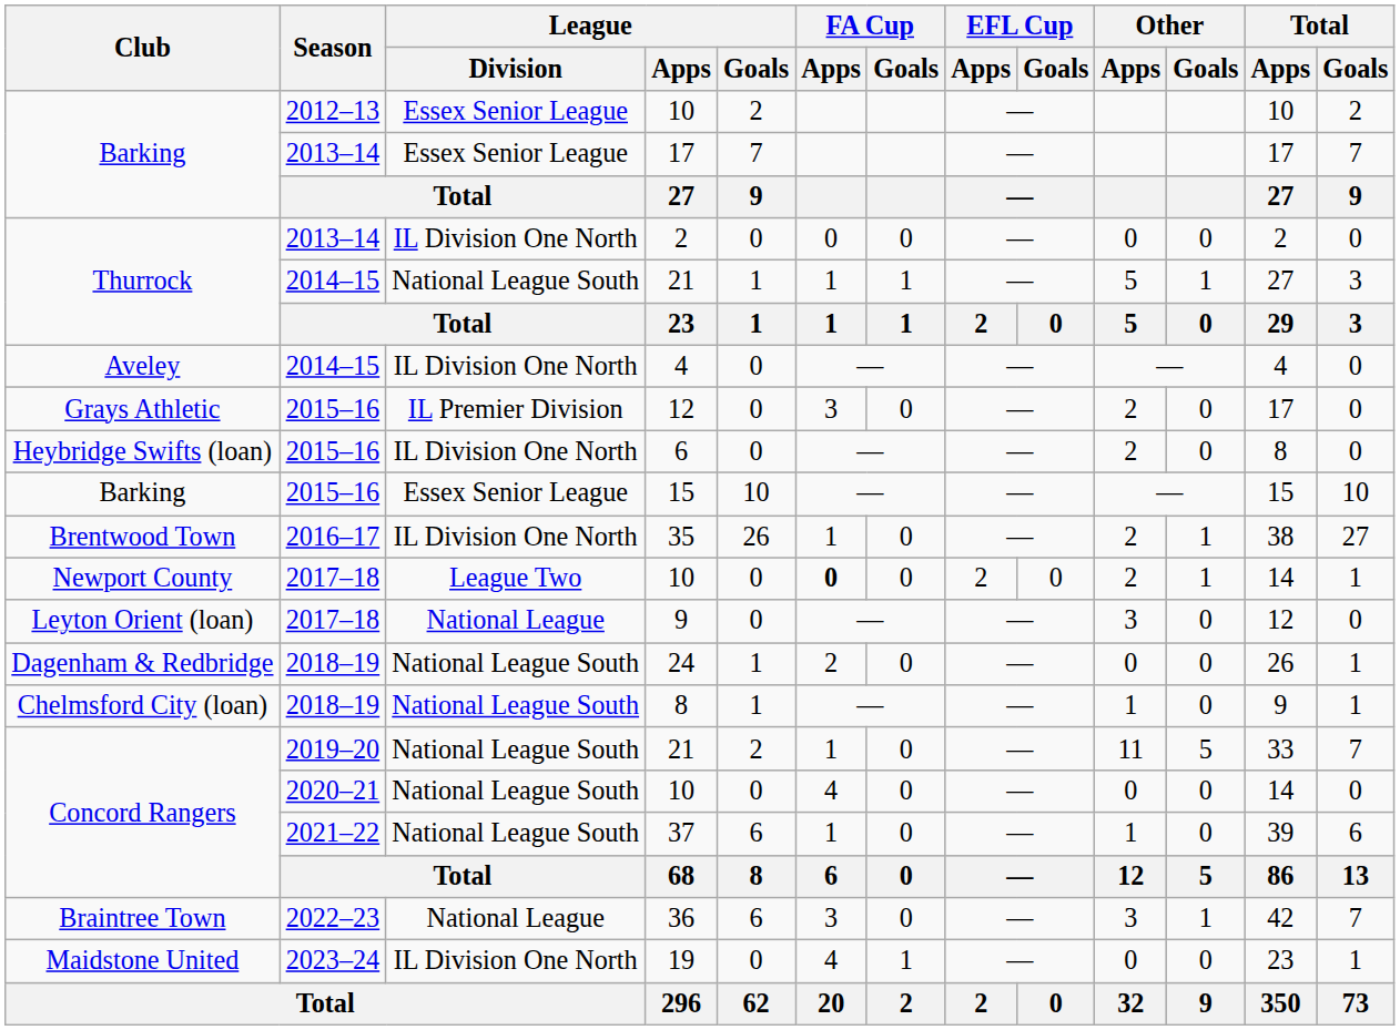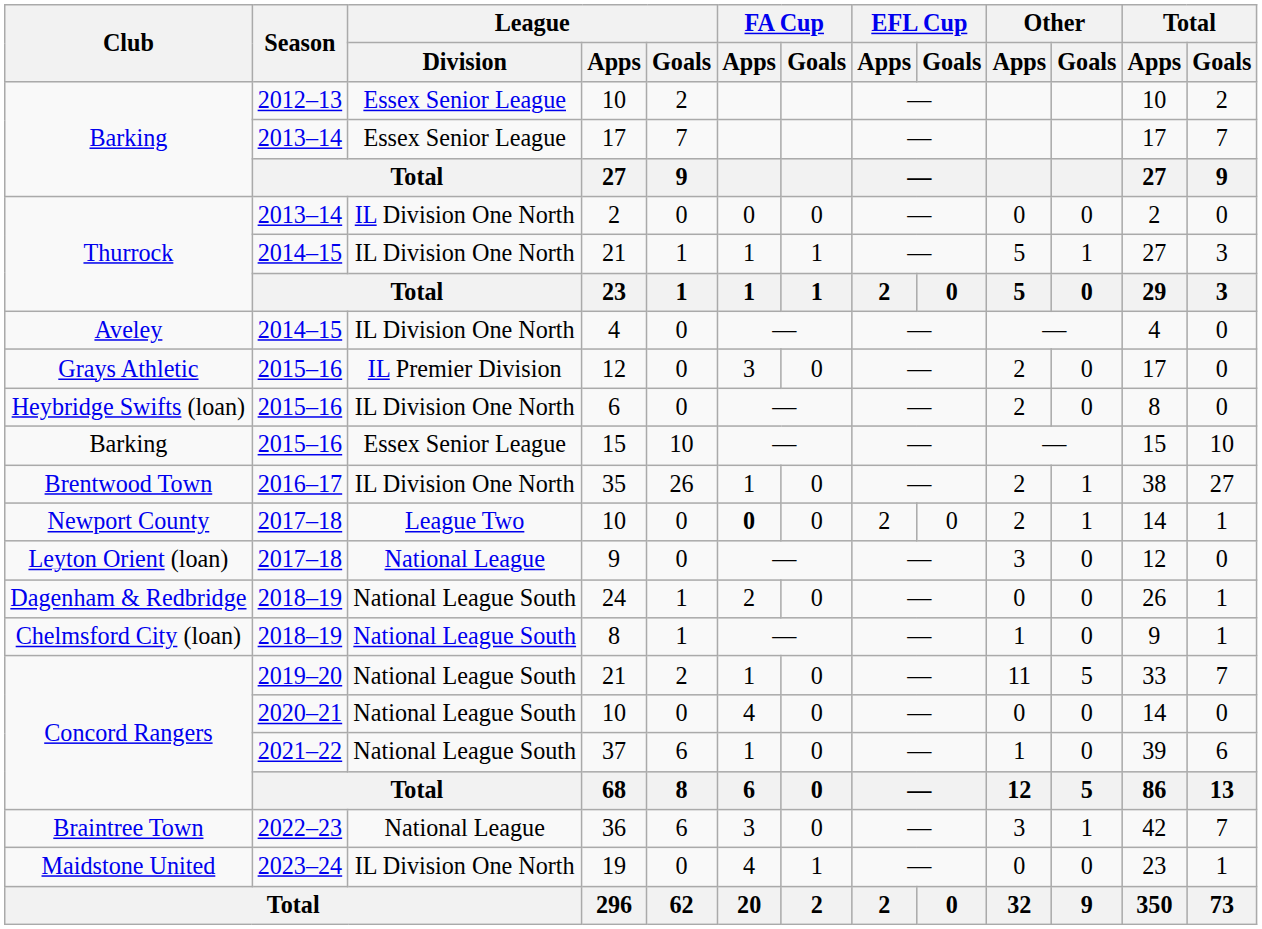 <table class="wikitable" style="text-align:center">
 <tr>
 <th rowspan="2">Club</th>
 <th rowspan="2">Season</th>
 <th colspan="3">League</th>
 <th colspan="2"><a href='#'>FA Cup</a></th>
 <th colspan="2"><a href='#'>EFL Cup</a></th>
 <th colspan="2">Other</th>
 <th colspan="2">Total</th>
 </tr>
 <tr>
 <th>Division</th>
 <th>Apps</th>
 <th>Goals</th>
 <th>Apps</th>
 <th>Goals</th>
 <th>Apps</th>
 <th>Goals</th>
 <th>Apps</th>
 <th>Goals</th>
 <th>Apps</th>
 <th>Goals</th>
 </tr>
 <tr>
 <td rowspan=3><a href='#'>Barking</a></td>
 <td><a href='#'>2012–13</a></td>
 <td><a href='#'>Essex Senior League</a></td>
 <td>10</td>
 <td>2</td>
 <td></td>
 <td></td>
 <td colspan=2>—</td>
 <td></td>
 <td></td>
 <td>10</td>
 <td>2</td>
 </tr>
 <tr>
 <td><a href='#'>2013–14</a></td>
 <td>Essex Senior League</td>
 <td>17</td>
 <td>7</td>
 <td></td>
 <td></td>
 <td colspan=2>—</td>
 <td></td>
 <td></td>
 <td>17</td>
 <td>7</td>
 </tr>
 <tr>
 <th colspan="2">Total</th>
 <th>27</th>
 <th>9</th>
 <th></th>
 <th></th>
 <th colspan=2>—</th>
 <th></th>
 <th></th>
 <th>27</th>
 <th>9</th>
 </tr>
 <tr>
 <td rowspan=3><a href='#'>Thurrock</a></td>
 <td><a href='#'>2013–14</a></td>
 <td><a href='#'>IL</a> Division One North</td>
 <td>2</td>
 <td>0</td>
 <td>0</td>
 <td>0</td>
 <td colspan=2>—</td>
 <td>0</td>
 <td>0</td>
 <td>2</td>
 <td>0</td>
 </tr>
 <tr>
 <td><a href='#'>2014–15</a></td>
-<td>National League South</td>
+<td>IL Division One North</td>
 <td>21</td>
 <td>1</td>
 <td>1</td>
 <td>1</td>
 <td colspan=2>—</td>
 <td>5</td>
 <td>1</td>
 <td>27</td>
 <td>3</td>
 </tr>
 <tr>
 <th colspan="2">Total</th>
 <th>23</th>
 <th>1</th>
 <th>1</th>
 <th>1</th>
 <th>2</th>
 <th>0</th>
 <th>5</th>
 <th>0</th>
 <th>29</th>
 <th>3</th>
 </tr>
 <tr>
 <td><a href='#'>Aveley</a></td>
 <td><a href='#'>2014–15</a></td>
 <td>IL Division One North</td>
 <td>4</td>
 <td>0</td>
 <td colspan=2>—</td>
 <td colspan=2>—</td>
 <td colspan=2>—</td>
 <td>4</td>
 <td>0</td>
 </tr>
 <tr>
 <td><a href='#'>Grays Athletic</a></td>
 <td><a href='#'>2015–16</a></td>
 <td><a href='#'>IL</a> Premier Division</td>
 <td>12</td>
 <td>0</td>
 <td>3</td>
 <td>0</td>
 <td colspan=2>—</td>
 <td>2</td>
 <td>0</td>
 <td>17</td>
 <td>0</td>
 </tr>
 <tr>
 <td><a href='#'>Heybridge Swifts</a> (loan)</td>
 <td><a href='#'>2015–16</a></td>
 <td>IL Division One North</td>
 <td>6</td>
 <td>0</td>
 <td colspan=2>—</td>
 <td colspan=2>—</td>
 <td>2</td>
 <td>0</td>
 <td>8</td>
 <td>0</td>
 </tr>
 <tr>
 <td>Barking</td>
 <td><a href='#'>2015–16</a></td>
 <td>Essex Senior League</td>
 <td>15</td>
 <td>10</td>
 <td colspan=2>—</td>
 <td colspan=2>—</td>
 <td colspan=2>—</td>
 <td>15</td>
 <td>10</td>
 </tr>
 <tr>
 <td><a href='#'>Brentwood Town</a></td>
 <td><a href='#'>2016–17</a></td>
 <td>IL Division One North</td>
 <td>35</td>
 <td>26</td>
 <td>1</td>
 <td>0</td>
 <td colspan=2>—</td>
 <td>2</td>
 <td>1</td>
 <td>38</td>
 <td>27</td>
 </tr>
 <tr>
 <td><a href='#'>Newport County</a></td>
 <td><a href='#'>2017–18</a></td>
 <td><a href='#'>League Two</a></td>
 <td>10</td>
 <td>0</td>
 <td><strong>0</strong></td>
 <td>0</td>
 <td>2</td>
 <td>0</td>
 <td>2</td>
 <td>1</td>
 <td>14</td>
 <td>1</td>
 </tr>
 <tr>
 <td><a href='#'>Leyton Orient</a> (loan)</td>
 <td><a href='#'>2017–18</a></td>
 <td><a href='#'>National League</a></td>
 <td>9</td>
 <td>0</td>
 <td colspan=2>—</td>
 <td colspan=2>—</td>
 <td>3</td>
 <td>0</td>
 <td>12</td>
 <td>0</td>
 </tr>
 <tr>
 <td><a href='#'>Dagenham & Redbridge</a></td>
 <td><a href='#'>2018–19</a></td>
 <td>National League South</td>
 <td>24</td>
 <td>1</td>
 <td>2</td>
 <td>0</td>
 <td colspan=2>—</td>
 <td>0</td>
 <td>0</td>
 <td>26</td>
 <td>1</td>
 </tr>
 <tr>
 <td><a href='#'>Chelmsford City</a> (loan)</td>
 <td><a href='#'>2018–19</a></td>
 <td><a href='#'>National League South</a></td>
 <td>8</td>
 <td>1</td>
 <td colspan=2>—</td>
 <td colspan=2>—</td>
 <td>1</td>
 <td>0</td>
 <td>9</td>
 <td>1</td>
 </tr>
 <tr>
 <td rowspan=4><a href='#'>Concord Rangers</a></td>
 <td><a href='#'>2019–20</a></td>
 <td>National League South</td>
 <td>21</td>
 <td>2</td>
 <td>1</td>
 <td>0</td>
 <td colspan=2>—</td>
 <td>11</td>
 <td>5</td>
 <td>33</td>
 <td>7</td>
 </tr>
 <tr>
 <td><a href='#'>2020–21</a></td>
 <td>National League South</td>
 <td>10</td>
 <td>0</td>
 <td>4</td>
 <td>0</td>
 <td colspan=2>—</td>
 <td>0</td>
 <td>0</td>
 <td>14</td>
 <td>0</td>
 </tr>
 <tr>
 <td><a href='#'>2021–22</a></td>
 <td>National League South</td>
 <td>37</td>
 <td>6</td>
 <td>1</td>
 <td>0</td>
 <td colspan=2>—</td>
 <td>1</td>
 <td>0</td>
 <td>39</td>
 <td>6</td>
 </tr>
 <tr>
 <th colspan="2">Total</th>
 <th>68</th>
 <th>8</th>
 <th>6</th>
 <th>0</th>
 <th colspan=2>—</th>
 <th>12</th>
 <th>5</th>
 <th>86</th>
 <th>13</th>
 </tr>
 <tr>
 <td><a href='#'>Braintree Town</a></td>
 <td><a href='#'>2022–23</a></td>
 <td>National League</td>
 <td>36</td>
 <td>6</td>
 <td>3</td>
 <td>0</td>
 <td colspan=2>—</td>
 <td>3</td>
 <td>1</td>
 <td>42</td>
 <td>7</td>
 </tr>
 <tr>
 <td><a href='#'>Maidstone United</a></td>
 <td><a href='#'>2023–24</a></td>
 <td>IL Division One North</td>
 <td>19</td>
 <td>0</td>
 <td>4</td>
 <td>1</td>
 <td colspan=2>—</td>
 <td>0</td>
 <td>0</td>
 <td>23</td>
 <td>1</td>
 </tr>
 <tr>
 <th colspan="3">Total</th>
 <th>296</th>
 <th>62</th>
 <th>20</th>
 <th>2</th>
 <th>2</th>
 <th>0</th>
 <th>32</th>
 <th>9</th>
 <th>350</th>
 <th>73</th>
 </tr>
 </table>
